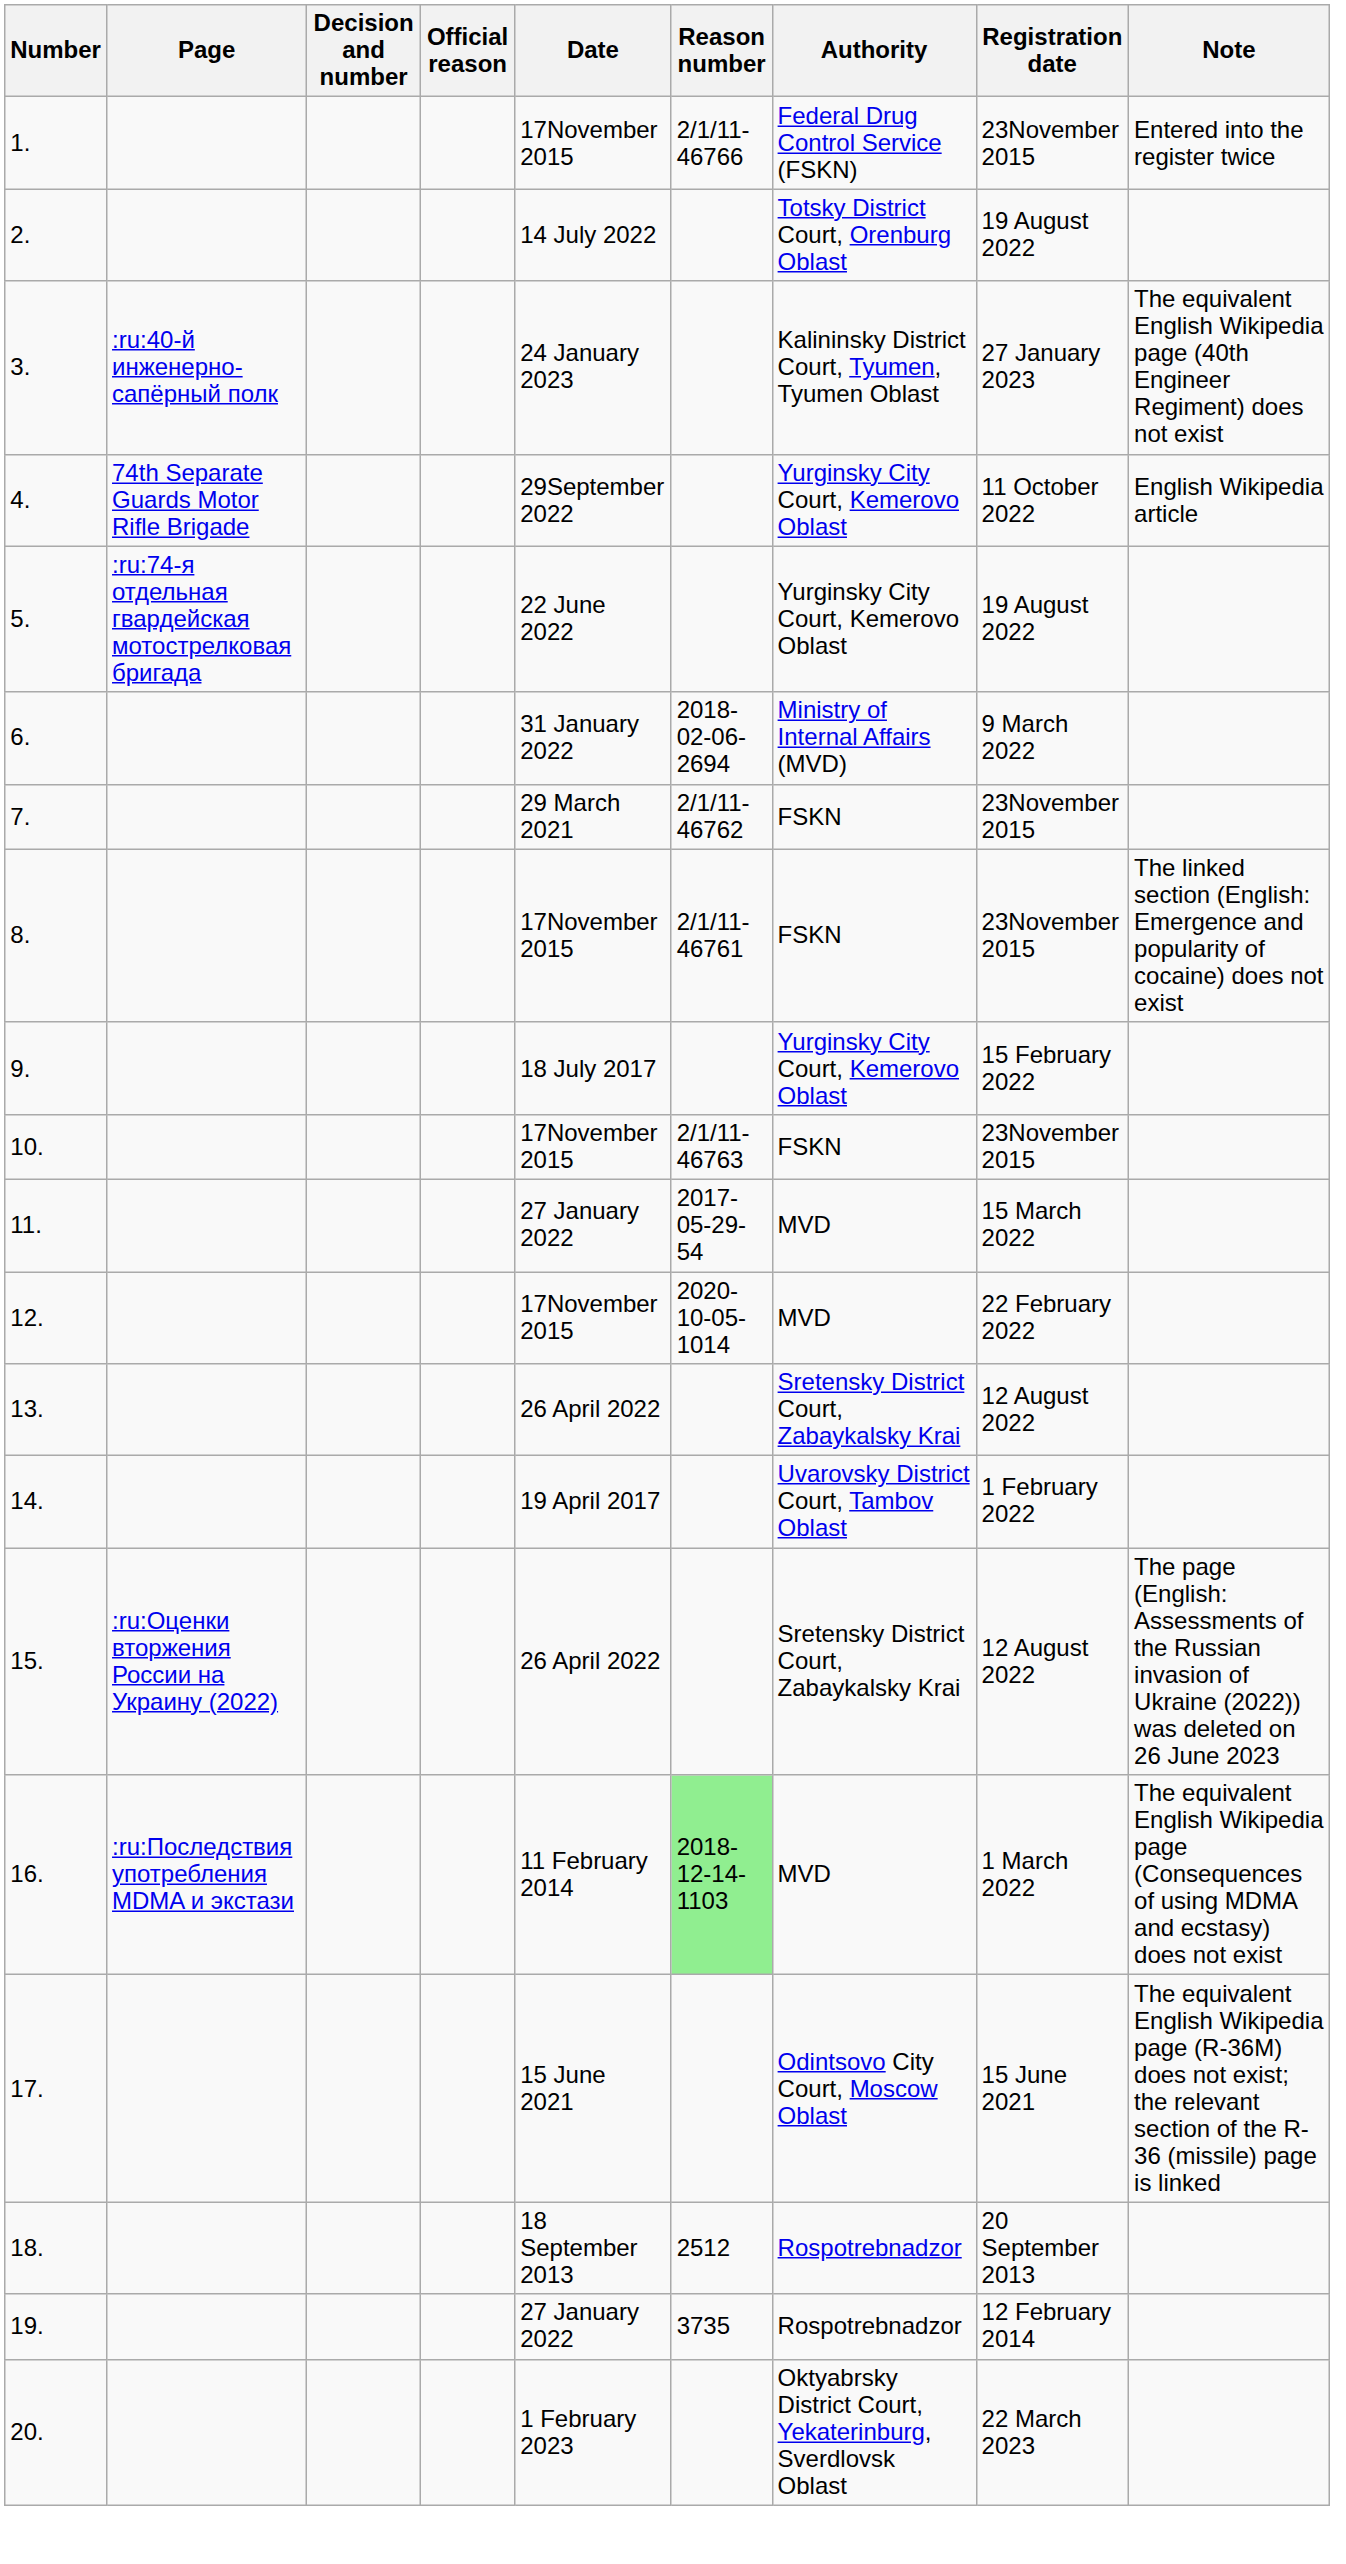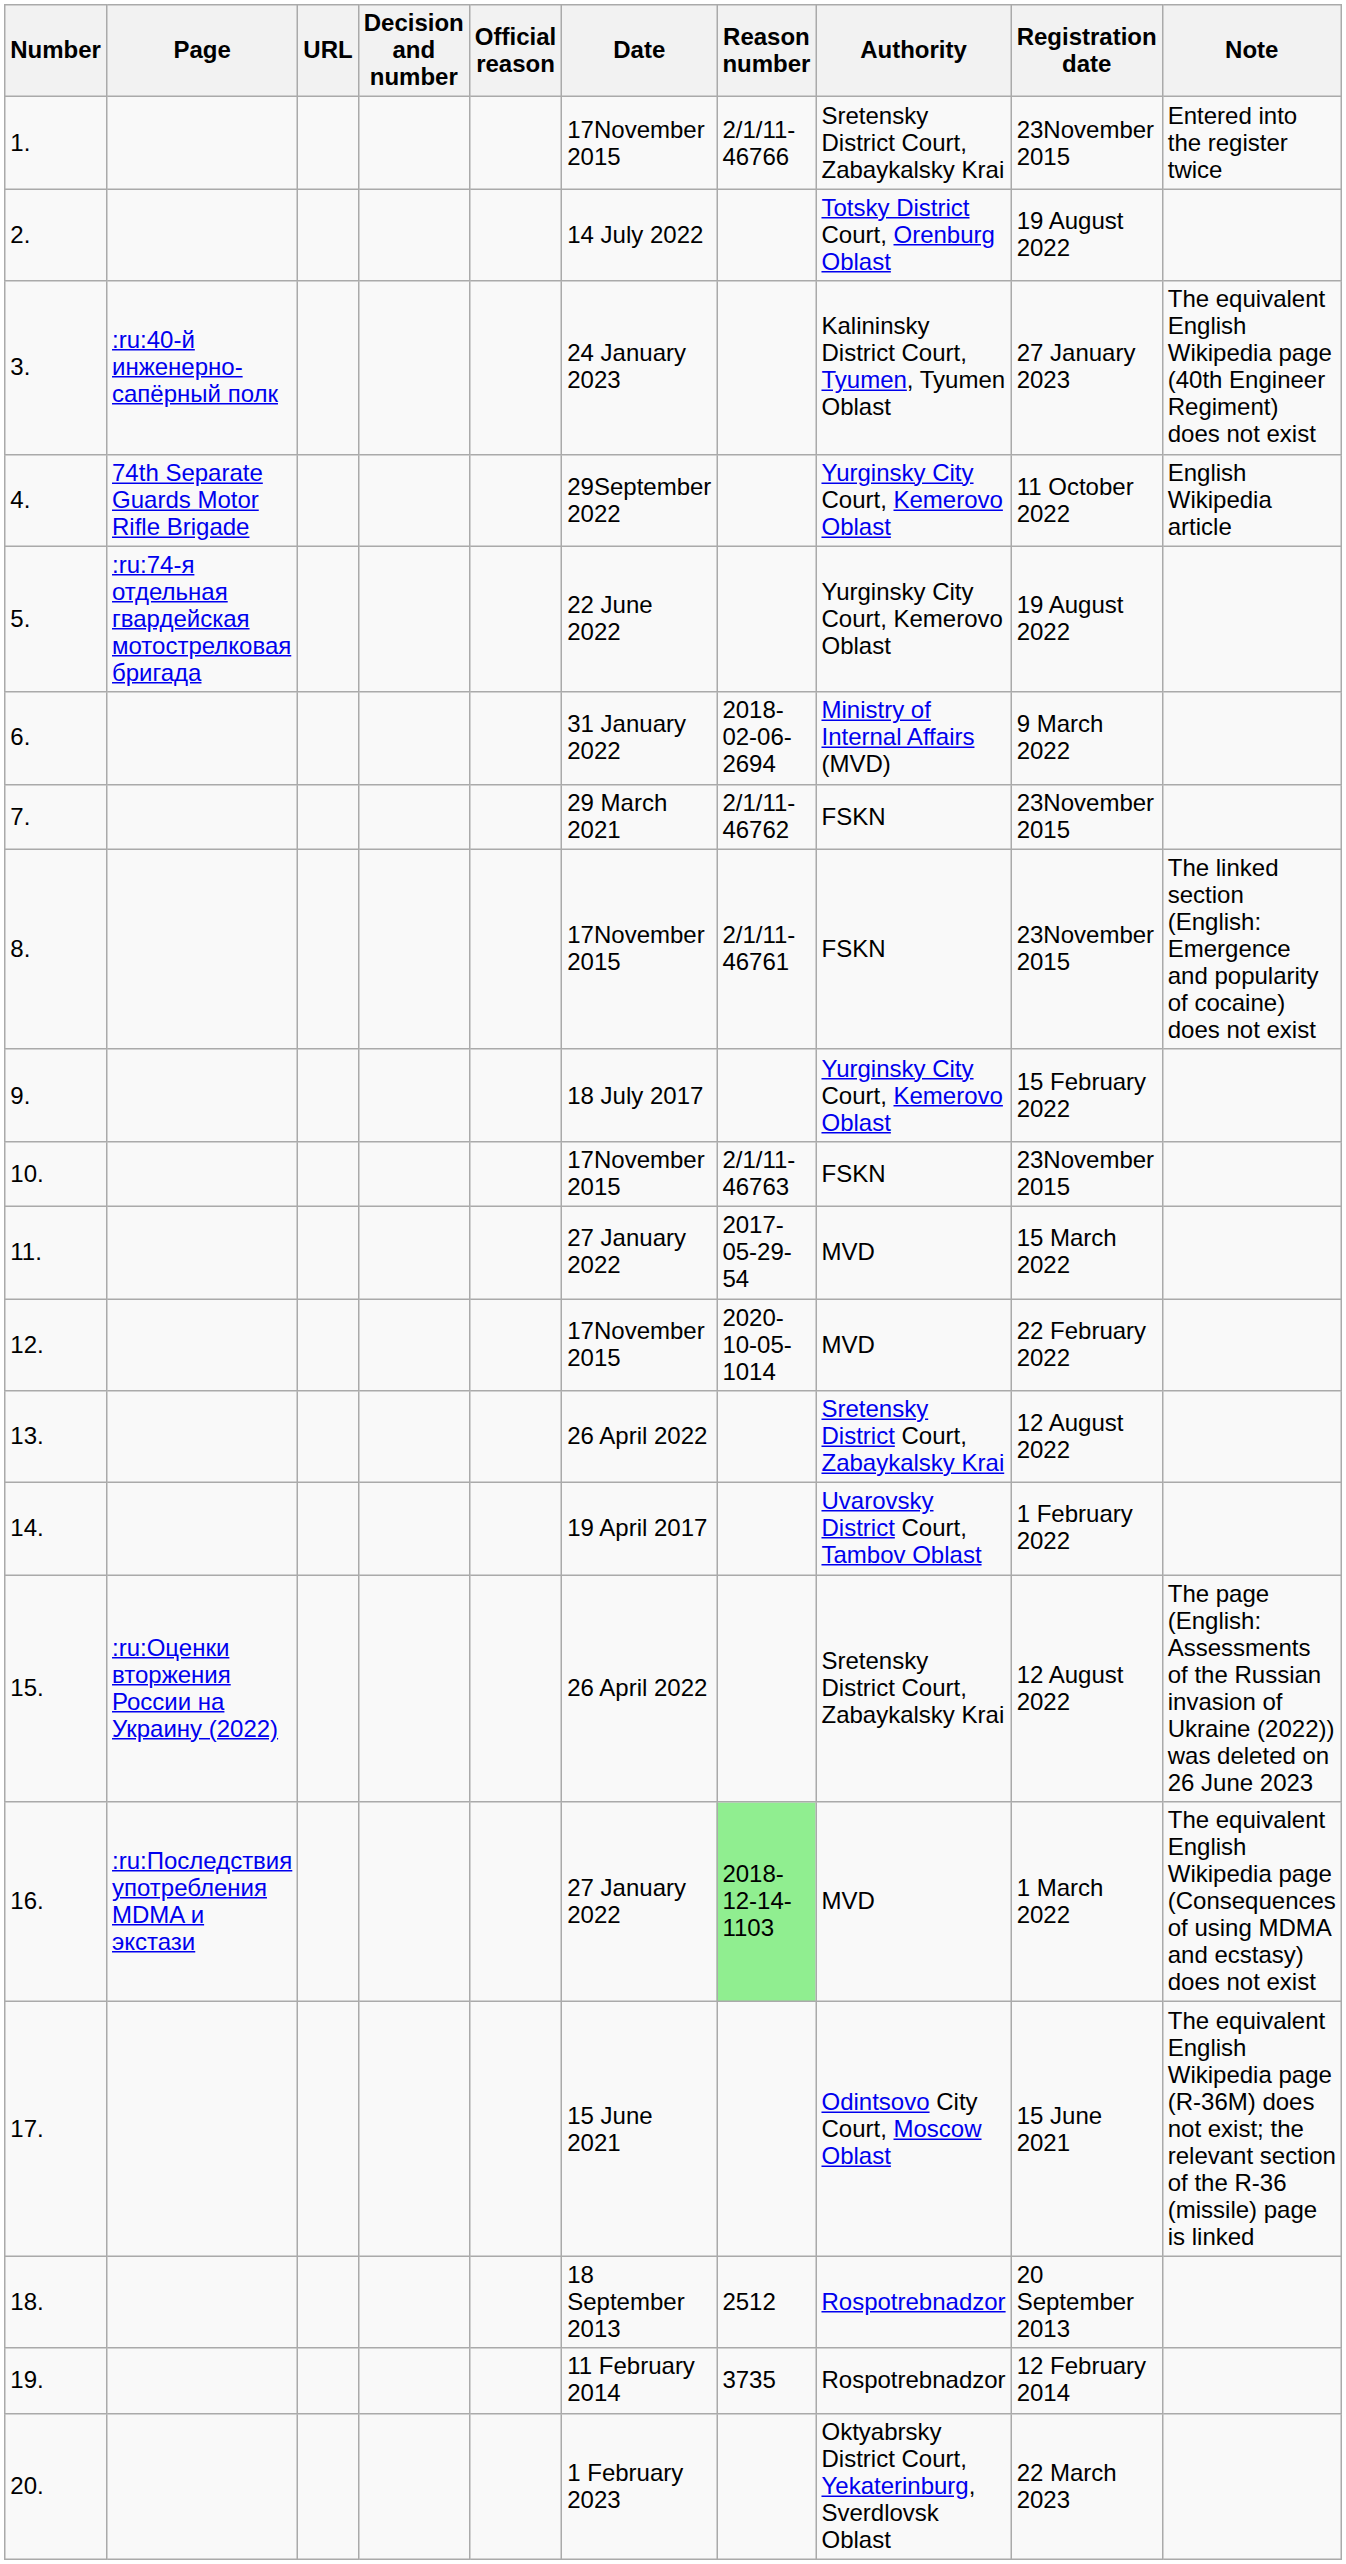 <table class="wikitable sortable" width="100%" style="text-align:left;">
 <tr>
 <th>Number</th>
 <th>Page</th>
+<th>URL</th>
 <th>Decision and number</th>
 <th>Official reason</th>
 <th>Date</th>
 <th>Reason number</th>
 <th>Authority</th>
 <th>Registration date</th>
 <th>Note</th>
 </tr>
 <tr>
 <td>1.</td>
 <td></td>
 <td></td>
 <td></td>
+<td></td>
 <td>17November 2015</td>
 <td>2/1/11-46766</td>
-<td><a href='#'>Federal Drug Control Service</a> (FSKN)</td>
+<td>Sretensky District Court, Zabaykalsky Krai</td>
 <td>23November 2015</td>
 <td>Entered into the register twice</td>
 </tr>
 <tr>
 <td>2.</td>
+<td></td>
 <td></td>
 <td></td>
 <td></td>
 <td>14 July 2022</td>
 <td></td>
 <td><a href='#'>Totsky District</a> Court, <a href='#'>Orenburg Oblast</a></td>
 <td>19 August 2022</td>
 <td></td>
 </tr>
 <tr>
 <td>3.</td>
 <td><a href='#'>:ru:40-й инженерно-сапёрный полк</a></td>
 <td></td>
 <td></td>
+<td></td>
 <td>24 January 2023</td>
 <td></td>
 <td>Kalininsky District Court, <a href='#'>Tyumen</a>, Tyumen Oblast</td>
 <td>27 January 2023</td>
 <td>The equivalent English Wikipedia page (40th Engineer Regiment) does not exist</td>
 </tr>
 <tr>
 <td>4.</td>
 <td><a href='#'>74th Separate Guards Motor Rifle Brigade</a></td>
+<td></td>
 <td></td>
 <td></td>
 <td>29September 2022</td>
 <td></td>
 <td><a href='#'>Yurginsky City</a> Court, <a href='#'>Kemerovo Oblast</a></td>
 <td>11 October 2022</td>
 <td>English Wikipedia article</td>
 </tr>
 <tr>
 <td>5.</td>
 <td><a href='#'>:ru:74-я отдельная гвардейская мотострелковая бригада</a></td>
 <td></td>
 <td></td>
+<td></td>
 <td>22 June 2022</td>
 <td></td>
 <td>Yurginsky City Court, Kemerovo Oblast</td>
 <td>19 August 2022</td>
 <td></td>
 </tr>
 <tr>
 <td>6.</td>
+<td></td>
 <td></td>
 <td></td>
 <td></td>
 <td>31 January 2022</td>
 <td>2018-02-06-2694</td>
 <td><a href='#'>Ministry of Internal Affairs</a> (MVD)</td>
 <td>9 March 2022</td>
 <td></td>
 </tr>
 <tr>
 <td>7.</td>
 <td></td>
 <td></td>
 <td></td>
+<td></td>
 <td>29 March 2021</td>
 <td>2/1/11-46762</td>
 <td>FSKN</td>
 <td>23November 2015</td>
 <td></td>
 </tr>
 <tr>
 <td>8.</td>
+<td></td>
 <td></td>
 <td></td>
 <td></td>
 <td>17November 2015</td>
 <td>2/1/11-46761</td>
 <td>FSKN</td>
 <td>23November 2015</td>
 <td>The linked section (English: Emergence and popularity of cocaine) does not exist</td>
 </tr>
 <tr>
 <td>9.</td>
 <td></td>
 <td></td>
 <td></td>
+<td></td>
 <td>18 July 2017</td>
 <td></td>
 <td><a href='#'>Yurginsky City</a> Court, <a href='#'>Kemerovo Oblast</a></td>
 <td>15 February 2022</td>
 <td></td>
 </tr>
 <tr>
 <td>10.</td>
+<td></td>
 <td></td>
 <td></td>
 <td></td>
 <td>17November 2015</td>
 <td>2/1/11-46763</td>
 <td>FSKN</td>
 <td>23November 2015</td>
 <td></td>
 </tr>
 <tr>
 <td>11.</td>
 <td></td>
 <td></td>
 <td></td>
+<td></td>
 <td>27 January 2022</td>
 <td>2017-05-29-54</td>
 <td>MVD</td>
 <td>15 March 2022</td>
 <td></td>
 </tr>
 <tr>
 <td>12.</td>
+<td></td>
 <td></td>
 <td></td>
 <td></td>
 <td>17November 2015</td>
 <td>2020-10-05-1014</td>
 <td>MVD</td>
 <td>22 February 2022</td>
 <td></td>
 </tr>
 <tr>
 <td>13.</td>
 <td></td>
 <td></td>
 <td></td>
+<td></td>
 <td>26 April 2022</td>
 <td></td>
 <td><a href='#'>Sretensky District</a> Court, <a href='#'>Zabaykalsky Krai</a></td>
 <td>12 August 2022</td>
 <td></td>
 </tr>
 <tr>
 <td>14.</td>
+<td></td>
 <td></td>
 <td></td>
 <td></td>
 <td>19 April 2017</td>
 <td></td>
 <td><a href='#'>Uvarovsky District</a> Court, <a href='#'>Tambov Oblast</a></td>
 <td>1 February 2022</td>
 <td></td>
 </tr>
 <tr>
 <td>15.</td>
 <td><a href='#'>:ru:Оценки вторжения России на Украину (2022)</a></td>
 <td></td>
 <td></td>
+<td></td>
 <td>26 April 2022</td>
 <td></td>
 <td>Sretensky District Court, Zabaykalsky Krai</td>
 <td>12 August 2022</td>
 <td>The page (English: Assessments of the Russian invasion of Ukraine (2022)) was deleted on 26 June 2023</td>
 </tr>
 <tr>
 <td>16.</td>
 <td><a href='#'>:ru:Последствия употребления MDMA и экстази</a></td>
 <td></td>
 <td></td>
-<td>11 February 2014</td>
+<td></td>
+<td>27 January 2022</td>
 <td style="background: lightgreen;">2018-12-14-1103</td>
 <td>MVD</td>
 <td>1 March 2022</td>
 <td>The equivalent English Wikipedia page (Consequences of using MDMA and ecstasy) does not exist</td>
 </tr>
 <tr>
 <td>17.</td>
+<td></td>
 <td></td>
 <td></td>
 <td></td>
 <td>15 June 2021</td>
 <td></td>
 <td><a href='#'>Odintsovo</a> City Court, <a href='#'>Moscow Oblast</a></td>
 <td>15 June 2021</td>
 <td>The equivalent English Wikipedia page (R-36M) does not exist; the relevant section of the R-36 (missile) page is linked</td>
 </tr>
 <tr>
 <td>18.</td>
 <td></td>
 <td></td>
 <td></td>
+<td></td>
 <td>18 September 2013</td>
 <td>2512</td>
 <td><a href='#'>Rospotrebnadzor</a></td>
 <td>20 September 2013</td>
 <td></td>
 </tr>
 <tr>
 <td>19.</td>
 <td></td>
 <td></td>
 <td></td>
-<td>27 January 2022</td>
+<td></td>
+<td>11 February 2014</td>
 <td>3735</td>
 <td>Rospotrebnadzor</td>
 <td>12 February 2014</td>
 <td></td>
 </tr>
 <tr>
 <td>20.</td>
 <td></td>
 <td></td>
 <td></td>
+<td></td>
 <td>1 February 2023</td>
 <td></td>
 <td>Oktyabrsky District Court, <a href='#'>Yekaterinburg</a>, Sverdlovsk Oblast</td>
 <td>22 March 2023</td>
 <td></td>
 </tr>
 </table>
